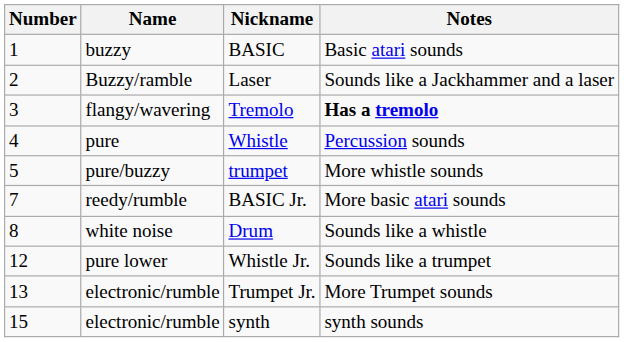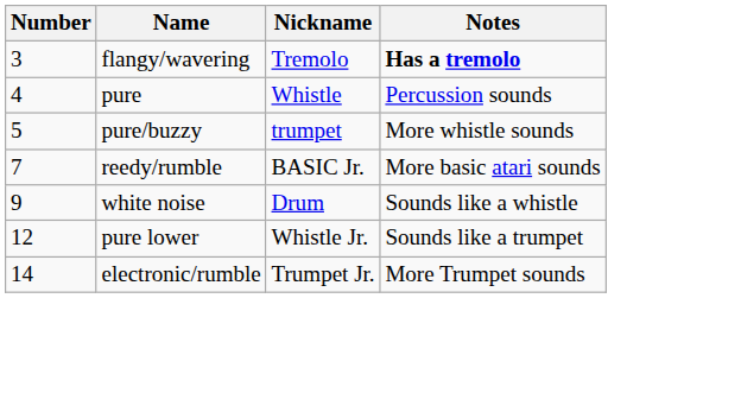 <table class="wikitable">
 <tr>
 <th>Number</th>
 <th>Name</th>
 <th>Nickname</th>
 <th>Notes</th>
-</tr>
-<tr>
-<td>1</td>
-<td>buzzy</td>
-<td>BASIC</td>
-<td>Basic <a href='#'>atari</a> sounds</td>
-</tr>
-<tr>
-<td>2</td>
-<td>Buzzy/ramble</td>
-<td>Laser</td>
-<td>Sounds like a Jackhammer and a laser</td>
 </tr>
 <tr>
 <td>3</td>
 <td>flangy/wavering</td>
 <td><a href='#'>Tremolo</a></td>
 <td><strong>Has a <a href='#'>tremolo</a></strong></td>
 </tr>
 <tr>
 <td>4</td>
 <td>pure</td>
 <td><a href='#'>Whistle</a></td>
 <td><a href='#'>Percussion</a> sounds</td>
 </tr>
 <tr>
 <td>5</td>
 <td>pure/buzzy</td>
 <td><a href='#'>trumpet</a></td>
 <td>More whistle sounds</td>
 </tr>
 <tr>
 <td>7</td>
 <td>reedy/rumble</td>
 <td>BASIC Jr.</td>
 <td>More basic <a href='#'>atari</a> sounds</td>
 </tr>
 <tr>
-<td>8</td>
+<td>9</td>
 <td>white noise</td>
 <td><a href='#'>Drum</a></td>
 <td>Sounds like a whistle</td>
 </tr>
 <tr>
 <td>12</td>
 <td>pure lower</td>
 <td>Whistle Jr.</td>
 <td>Sounds like a trumpet</td>
 </tr>
 <tr>
-<td>13</td>
+<td>14</td>
 <td>electronic/rumble</td>
 <td>Trumpet Jr.</td>
 <td>More Trumpet sounds</td>
 </tr>
-<tr>
-<td>15</td>
-<td>electronic/rumble</td>
-<td>synth</td>
-<td>synth sounds</td>
-</tr>
 </table>
